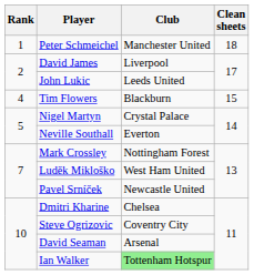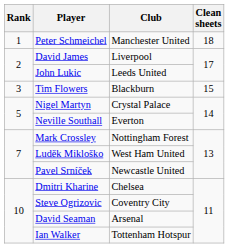 <table class="wikitable" style="text-align:center">
 <tr>
 <th>Rank</th>
 <th>Player</th>
 <th>Club</th>
 <th>Clean<br>sheets</th>
 </tr>
 <tr>
 <td>1</td>
 <td align="left"> <a href='#'>Peter Schmeichel</a></td>
 <td align="left">Manchester United</td>
 <td>18</td>
 </tr>
 <tr>
 <td rowspan="2">2</td>
 <td align="left"> <a href='#'>David James</a></td>
 <td align="left">Liverpool</td>
 <td rowspan="2">17</td>
 </tr>
 <tr>
 <td align="left"> <a href='#'>John Lukic</a></td>
 <td align="left">Leeds United</td>
 </tr>
 <tr>
-<td>4</td>
+<td>3</td>
 <td align="left"> <a href='#'>Tim Flowers</a></td>
 <td align="left">Blackburn</td>
 <td>15</td>
 </tr>
 <tr>
 <td rowspan="2">5</td>
 <td align="left"> <a href='#'>Nigel Martyn</a></td>
 <td align="left">Crystal Palace</td>
 <td rowspan="2">14</td>
 </tr>
 <tr>
 <td align="left"> <a href='#'>Neville Southall</a></td>
 <td align="left">Everton</td>
 </tr>
 <tr>
 <td rowspan="3">7</td>
 <td align="left"> <a href='#'>Mark Crossley</a></td>
 <td align="left">Nottingham Forest</td>
 <td rowspan="3">13</td>
 </tr>
 <tr>
 <td align="left"> <a href='#'>Luděk Mikloško</a></td>
 <td align="left">West Ham United</td>
 </tr>
 <tr>
 <td align="left"> <a href='#'>Pavel Srníček</a></td>
 <td align="left">Newcastle United</td>
 </tr>
 <tr>
 <td rowspan="4">10</td>
 <td align="left"> <a href='#'>Dmitri Kharine</a></td>
 <td align="left">Chelsea</td>
 <td rowspan="4">11</td>
 </tr>
 <tr>
 <td align="left"> <a href='#'>Steve Ogrizovic</a></td>
 <td align="left">Coventry City</td>
 </tr>
 <tr>
 <td align="left"> <a href='#'>David Seaman</a></td>
 <td align="left">Arsenal</td>
 </tr>
 <tr>
 <td align="left"> <a href='#'>Ian Walker</a></td>
-<td align="left" style="background: lightgreen;">Tottenham Hotspur</td>
+<td align="left">Tottenham Hotspur</td>
 </tr>
 </table>
